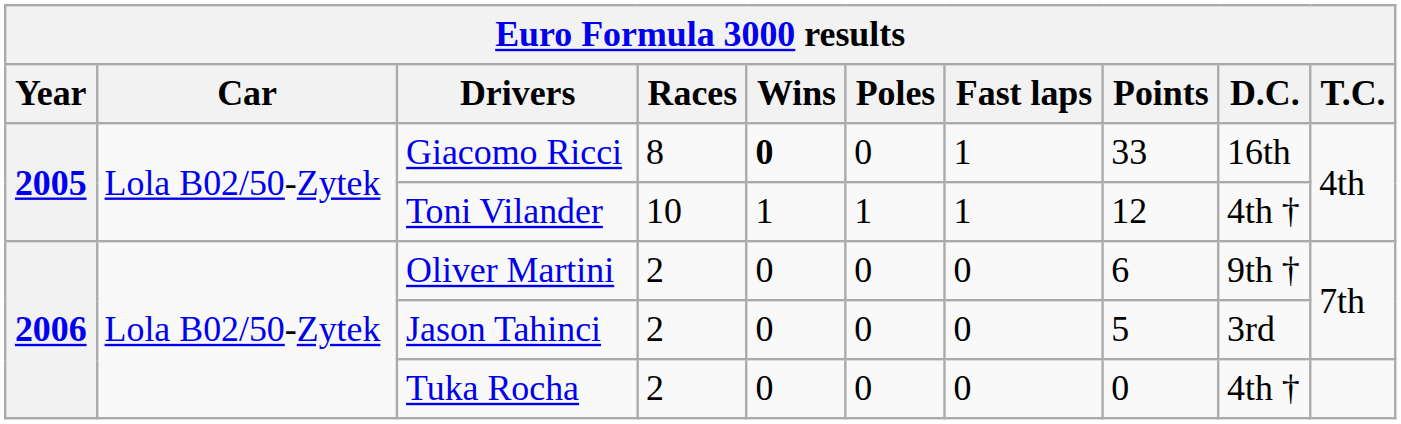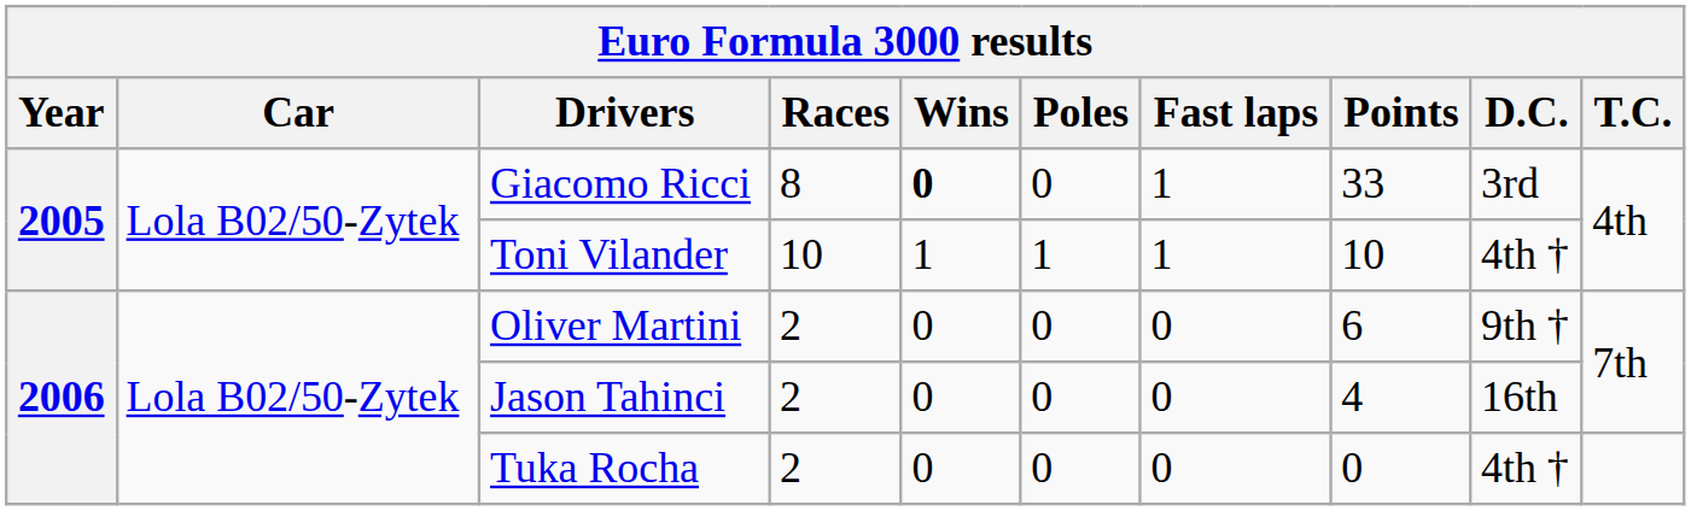 <table class="wikitable collapsible collapsed" style="font-size:95%; width:590px">
 <tr>
 <th colspan=10><a href='#'>Euro Formula 3000</a> results</th>
 </tr>
 <tr>
 <th>Year</th>
 <th>Car</th>
 <th>Drivers</th>
 <th>Races</th>
 <th>Wins</th>
 <th>Poles</th>
 <th>Fast laps</th>
 <th>Points</th>
 <th>D.C.</th>
 <th>T.C.</th>
 </tr>
 <tr>
 <th rowspan=2><strong><a href='#'>2005</a></strong></th>
 <td rowspan=2><a href='#'>Lola B02/50</a>-<a href='#'>Zytek</a></td>
 <td> <a href='#'>Giacomo Ricci</a></td>
 <td>8</td>
 <td><strong>0</strong></td>
 <td>0</td>
 <td>1</td>
 <td>33</td>
-<td>16th</td>
+<td>3rd</td>
 <td rowspan=2>4th</td>
 </tr>
 <tr>
 <td> <a href='#'>Toni Vilander</a></td>
 <td>10</td>
 <td>1</td>
 <td>1</td>
 <td>1</td>
-<td>12</td>
+<td>10</td>
 <td>4th †</td>
 </tr>
 <tr>
 <th rowspan=3><strong><a href='#'>2006</a></strong></th>
 <td rowspan=3><a href='#'>Lola B02/50</a>-<a href='#'>Zytek</a></td>
 <td> <a href='#'>Oliver Martini</a></td>
 <td>2</td>
 <td>0</td>
 <td>0</td>
 <td>0</td>
 <td>6</td>
 <td>9th †</td>
 <td rowspan=2>7th</td>
 </tr>
 <tr>
 <td> <a href='#'>Jason Tahinci</a></td>
 <td>2</td>
 <td>0</td>
 <td>0</td>
 <td>0</td>
-<td>5</td>
-<td>3rd</td>
+<td>4</td>
+<td>16th</td>
 </tr>
 <tr>
 <td> <a href='#'>Tuka Rocha</a></td>
 <td>2</td>
 <td>0</td>
 <td>0</td>
 <td>0</td>
 <td>0</td>
 <td>4th  †</td>
 </tr>
 </table>
